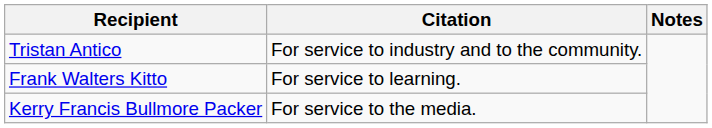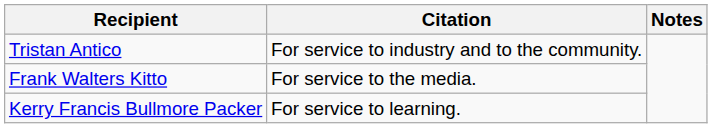 <table class="wikitable" style="font-size:95%;">
 <tr>
 <th>Recipient</th>
 <th>Citation</th>
 <th>Notes</th>
 </tr>
 <tr>
 <td> <a href='#'>Tristan Antico</a></td>
 <td>For service to industry and to the community.</td>
 <td rowspan=3></td>
 </tr>
 <tr>
 <td> <a href='#'>Frank Walters Kitto</a> </td>
-<td>For service to learning.</td>
+<td>For service to the media.</td>
 </tr>
 <tr>
 <td><a href='#'>Kerry Francis Bullmore Packer</a></td>
-<td>For service to the media.</td>
+<td>For service to learning.</td>
 </tr>
 </table>
